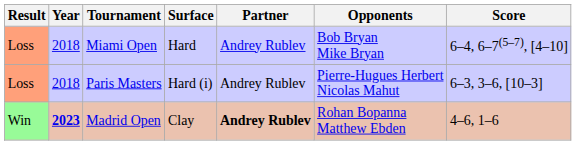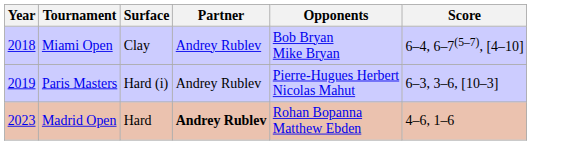 <table class="sortable wikitable">
 <tr>
-<th>Result</th>
 <th>Year</th>
 <th>Tournament</th>
 <th>Surface</th>
 <th>Partner</th>
 <th>Opponents</th>
 <th class="unsortable">Score</th>
 </tr>
 <tr bgcolor=ccccff>
-<td bgcolor=FFA07A>Loss</td>
 <td><a href='#'>2018</a></td>
 <td><a href='#'>Miami Open</a></td>
-<td>Hard</td>
+<td>Clay</td>
 <td> <a href='#'>Andrey Rublev</a></td>
 <td> <a href='#'>Bob Bryan</a><br> <a href='#'>Mike Bryan</a></td>
 <td>6–4, 6–7<sup>(5–7)</sup>, [4–10]</td>
 </tr>
 <tr style="background:#ccf;">
-<td bgcolor=FFA07A>Loss</td>
-<td><a href='#'>2018</a></td>
+<td><a href='#'>2019</a></td>
 <td><a href='#'>Paris Masters</a></td>
 <td>Hard (i)</td>
 <td> Andrey Rublev</td>
 <td> <a href='#'>Pierre-Hugues Herbert</a><br> <a href='#'>Nicolas Mahut</a></td>
 <td>6–3, 3–6, [10–3]</td>
 </tr>
 <tr style="background:#EBC2AF">
-<td bgcolor=98fb98>Win</td>
-<td><strong><a href='#'>2023</a></strong></td>
+<td><a href='#'>2023</a></td>
 <td><a href='#'>Madrid Open</a></td>
-<td>Clay</td>
+<td>Hard</td>
 <td><strong> Andrey Rublev</strong></td>
 <td> <a href='#'>Rohan Bopanna</a> <br>  <a href='#'>Matthew Ebden</a></td>
 <td>4–6, 1–6</td>
 </tr>
 </table>
